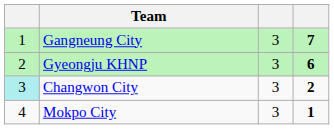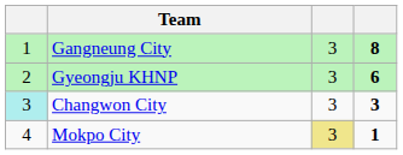 <table class="wikitable" style="text-align:center;">
 <tr>
 <th width=30></th>
 <th width=225>Team</th>
 <th width=30></th>
 <th width=30></th>
 </tr>
 <tr bgcolor=#bbf3bb>
 <td>1</td>
 <td align=left><a href='#'>Gangneung City</a></td>
 <td>3</td>
-<td><strong>7</strong></td>
+<td><strong>8</strong></td>
 </tr>
 <tr bgcolor=#bbf3bb>
 <td>2</td>
 <td align=left><a href='#'>Gyeongju KHNP</a></td>
 <td>3</td>
 <td><strong>6</strong></td>
 </tr>
 <tr>
 <td style="background: paleturquoise;">3</td>
 <td align=left><a href='#'>Changwon City</a></td>
 <td>3</td>
-<td><strong>2</strong></td>
+<td><strong>3</strong></td>
 </tr>
 <tr>
 <td>4</td>
 <td align=left><a href='#'>Mokpo City</a></td>
-<td>3</td>
+<td style="background: khaki;">3</td>
 <td><strong>1</strong></td>
 </tr>
 </table>
